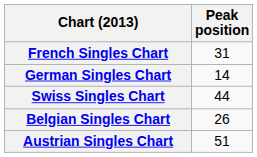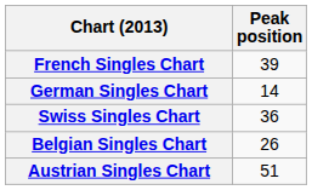 <table class="wikitable sortable plainrowheaders">
 <tr>
 <th style="width:13em;">Chart (2013)</th>
 <th>Peak<br>position</th>
 </tr>
 <tr>
 <th scope="row"><a href='#'>French Singles Chart</a></th>
-<td align="center">31</td>
+<td align="center">39</td>
 </tr>
 <tr>
 <th scope="row"><a href='#'>German Singles Chart</a></th>
 <td align="center">14</td>
 </tr>
 <tr>
 <th scope="row"><a href='#'>Swiss Singles Chart</a></th>
-<td align="center">44</td>
+<td align="center">36</td>
 </tr>
 <tr>
 <th scope="row"><a href='#'>Belgian Singles Chart</a></th>
 <td align="center">26</td>
 </tr>
 <tr>
 <th scope="row"><a href='#'>Austrian Singles Chart</a></th>
 <td align="center">51</td>
 </tr>
 </table>
